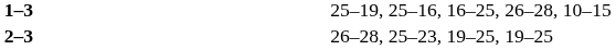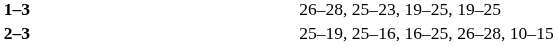 <table width=85% cellspacing=1 style=font-size:90%>
 <tr>
 <th width=20%></th>
 <th width=12%></th>
 <th width=20%></th>
 <th width=33%></th>
 </tr>
 <tr>
 <td align=right></td>
 <td align=center><strong>1–3</strong></td>
 <td><strong></strong></td>
-<td>25–19, 25–16, 16–25, 26–28, 10–15</td>
+<td>26–28, 25–23, 19–25, 19–25</td>
 </tr>
 <tr>
 <td align=right></td>
 <td align=center><strong>2–3</strong></td>
 <td><strong></strong></td>
-<td>26–28, 25–23, 19–25, 19–25</td>
+<td>25–19, 25–16, 16–25, 26–28, 10–15</td>
 </tr>
 </table>
